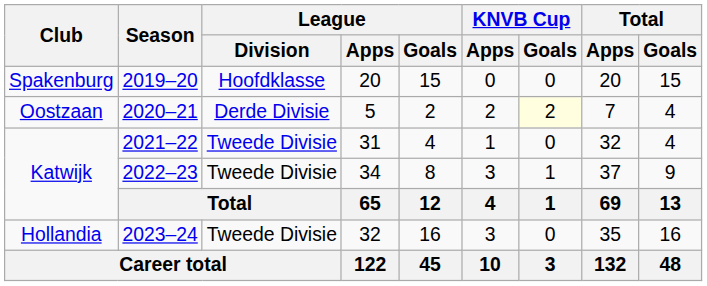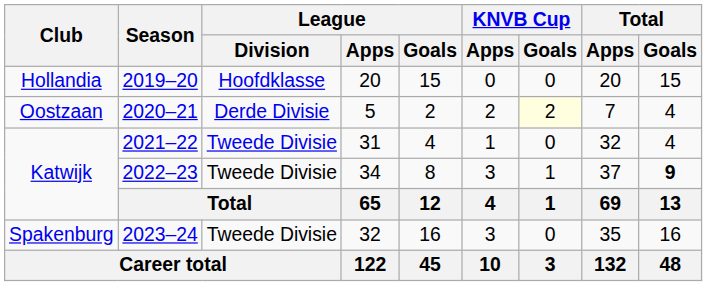 <table class="wikitable" style="text-align:center">
 <tr>
 <th rowspan="2">Club</th>
 <th rowspan="2">Season</th>
 <th colspan="3">League</th>
 <th colspan="2"><a href='#'>KNVB Cup</a></th>
 <th colspan="2">Total</th>
 </tr>
 <tr>
 <th>Division</th>
 <th>Apps</th>
 <th>Goals</th>
 <th>Apps</th>
 <th>Goals</th>
 <th>Apps</th>
 <th>Goals</th>
 </tr>
 <tr>
-<td rowspan="1"><a href='#'>Spakenburg</a></td>
+<td><a href='#'>Hollandia</a></td>
 <td><a href='#'>2019–20</a></td>
 <td><a href='#'>Hoofdklasse</a></td>
 <td>20</td>
 <td>15</td>
 <td>0</td>
 <td>0</td>
 <td>20</td>
 <td>15</td>
 </tr>
 <tr>
 <td><a href='#'>Oostzaan</a></td>
 <td><a href='#'>2020–21</a></td>
 <td><a href='#'>Derde Divisie</a></td>
 <td>5</td>
 <td>2</td>
 <td>2</td>
 <td style="background: lightyellow;">2</td>
 <td>7</td>
 <td>4</td>
 </tr>
 <tr>
 <td rowspan="3"><a href='#'>Katwijk</a></td>
 <td><a href='#'>2021–22</a></td>
 <td><a href='#'>Tweede Divisie</a></td>
 <td>31</td>
 <td>4</td>
 <td>1</td>
 <td>0</td>
 <td>32</td>
 <td>4</td>
 </tr>
 <tr>
 <td><a href='#'>2022–23</a></td>
 <td>Tweede Divisie</td>
 <td>34</td>
 <td>8</td>
 <td>3</td>
 <td>1</td>
 <td>37</td>
-<td>9</td>
+<td><strong>9</strong></td>
 </tr>
 <tr>
 <th colspan="2">Total</th>
 <th>65</th>
 <th>12</th>
 <th>4</th>
 <th>1</th>
 <th>69</th>
 <th>13</th>
 </tr>
 <tr>
-<td><a href='#'>Hollandia</a></td>
+<td rowspan="1"><a href='#'>Spakenburg</a></td>
 <td><a href='#'>2023–24</a></td>
 <td>Tweede Divisie</td>
 <td>32</td>
 <td>16</td>
 <td>3</td>
 <td>0</td>
 <td>35</td>
 <td>16</td>
 </tr>
 <tr>
 <th colspan="3">Career total</th>
 <th>122</th>
 <th>45</th>
 <th>10</th>
 <th>3</th>
 <th>132</th>
 <th>48</th>
 </tr>
 </table>
